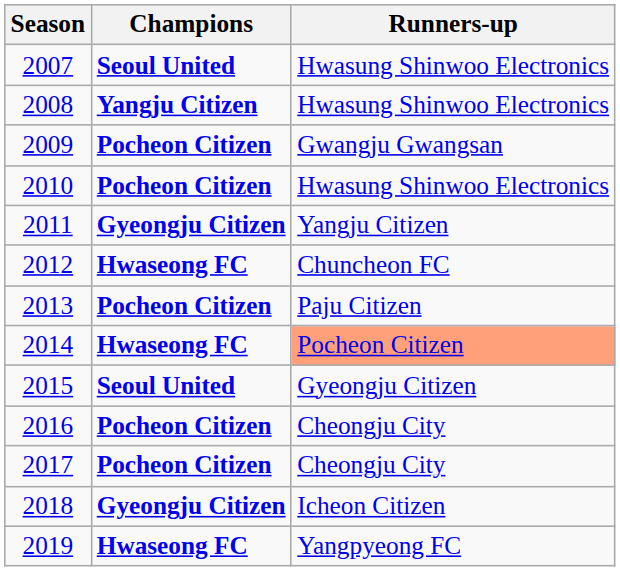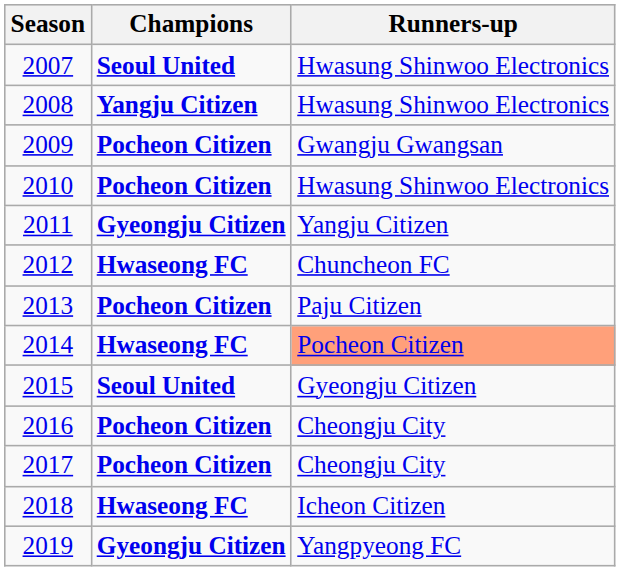 <table class="wikitable" style="text-align:center">
 <tr>
 <th>Season</th>
 <th>Champions</th>
 <th>Runners-up</th>
 </tr>
 <tr>
 <td><a href='#'>2007</a></td>
 <td align=left><strong><a href='#'>Seoul United</a></strong></td>
 <td align=left><a href='#'>Hwasung Shinwoo Electronics</a></td>
 </tr>
 <tr>
 <td><a href='#'>2008</a></td>
 <td align=left><strong><a href='#'>Yangju Citizen</a></strong></td>
 <td align=left><a href='#'>Hwasung Shinwoo Electronics</a></td>
 </tr>
 <tr>
 <td><a href='#'>2009</a></td>
 <td align=left><strong><a href='#'>Pocheon Citizen</a></strong></td>
 <td align=left><a href='#'>Gwangju Gwangsan</a></td>
 </tr>
 <tr>
 <td><a href='#'>2010</a></td>
 <td align=left><strong><a href='#'>Pocheon Citizen</a></strong></td>
 <td align=left><a href='#'>Hwasung Shinwoo Electronics</a></td>
 </tr>
 <tr>
 <td><a href='#'>2011</a></td>
 <td align=left><strong><a href='#'>Gyeongju Citizen</a></strong></td>
 <td align=left><a href='#'>Yangju Citizen</a></td>
 </tr>
 <tr>
 <td><a href='#'>2012</a></td>
 <td align=left><strong><a href='#'>Hwaseong FC</a></strong></td>
 <td align=left><a href='#'>Chuncheon FC</a></td>
 </tr>
 <tr>
 <td><a href='#'>2013</a></td>
 <td align=left><strong><a href='#'>Pocheon Citizen</a></strong></td>
 <td align=left><a href='#'>Paju Citizen</a></td>
 </tr>
 <tr>
 <td><a href='#'>2014</a></td>
 <td align=left><strong><a href='#'>Hwaseong FC</a></strong></td>
 <td align=left style="background: lightsalmon;"><a href='#'>Pocheon Citizen</a></td>
 </tr>
 <tr>
 <td><a href='#'>2015</a></td>
 <td align=left><strong><a href='#'>Seoul United</a></strong></td>
 <td align=left><a href='#'>Gyeongju Citizen</a></td>
 </tr>
 <tr>
 <td><a href='#'>2016</a></td>
 <td align=left><strong><a href='#'>Pocheon Citizen</a></strong></td>
 <td align=left><a href='#'>Cheongju City</a></td>
 </tr>
 <tr>
 <td><a href='#'>2017</a></td>
 <td align=left><strong><a href='#'>Pocheon Citizen</a></strong></td>
 <td align=left><a href='#'>Cheongju City</a></td>
 </tr>
 <tr>
 <td><a href='#'>2018</a></td>
-<td align=left><strong><a href='#'>Gyeongju Citizen</a></strong></td>
+<td align=left><strong><a href='#'>Hwaseong FC</a></strong></td>
 <td align=left><a href='#'>Icheon Citizen</a></td>
 </tr>
 <tr>
 <td><a href='#'>2019</a></td>
-<td align=left><strong><a href='#'>Hwaseong FC</a></strong></td>
+<td align=left><strong><a href='#'>Gyeongju Citizen</a></strong></td>
 <td align=left><a href='#'>Yangpyeong FC</a></td>
 </tr>
 </table>
